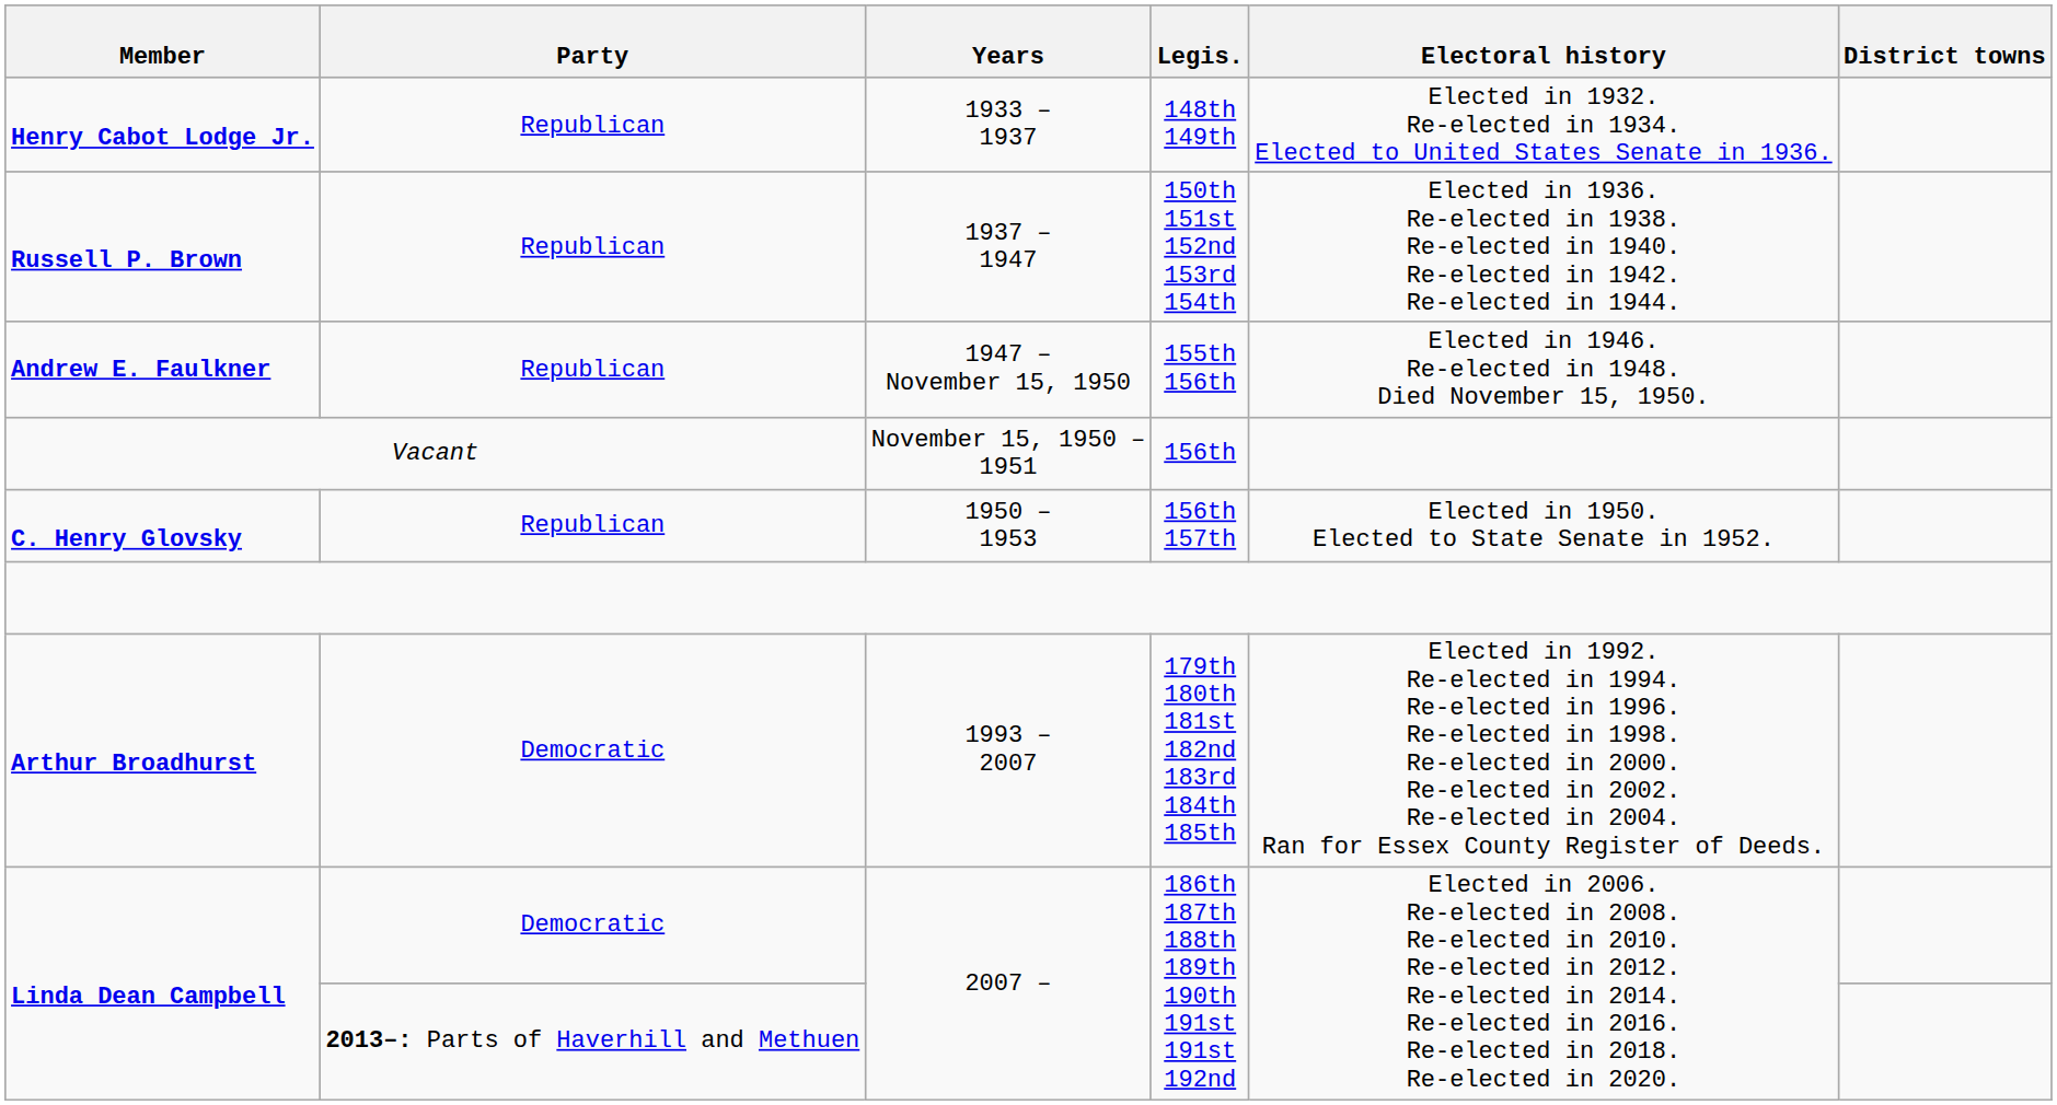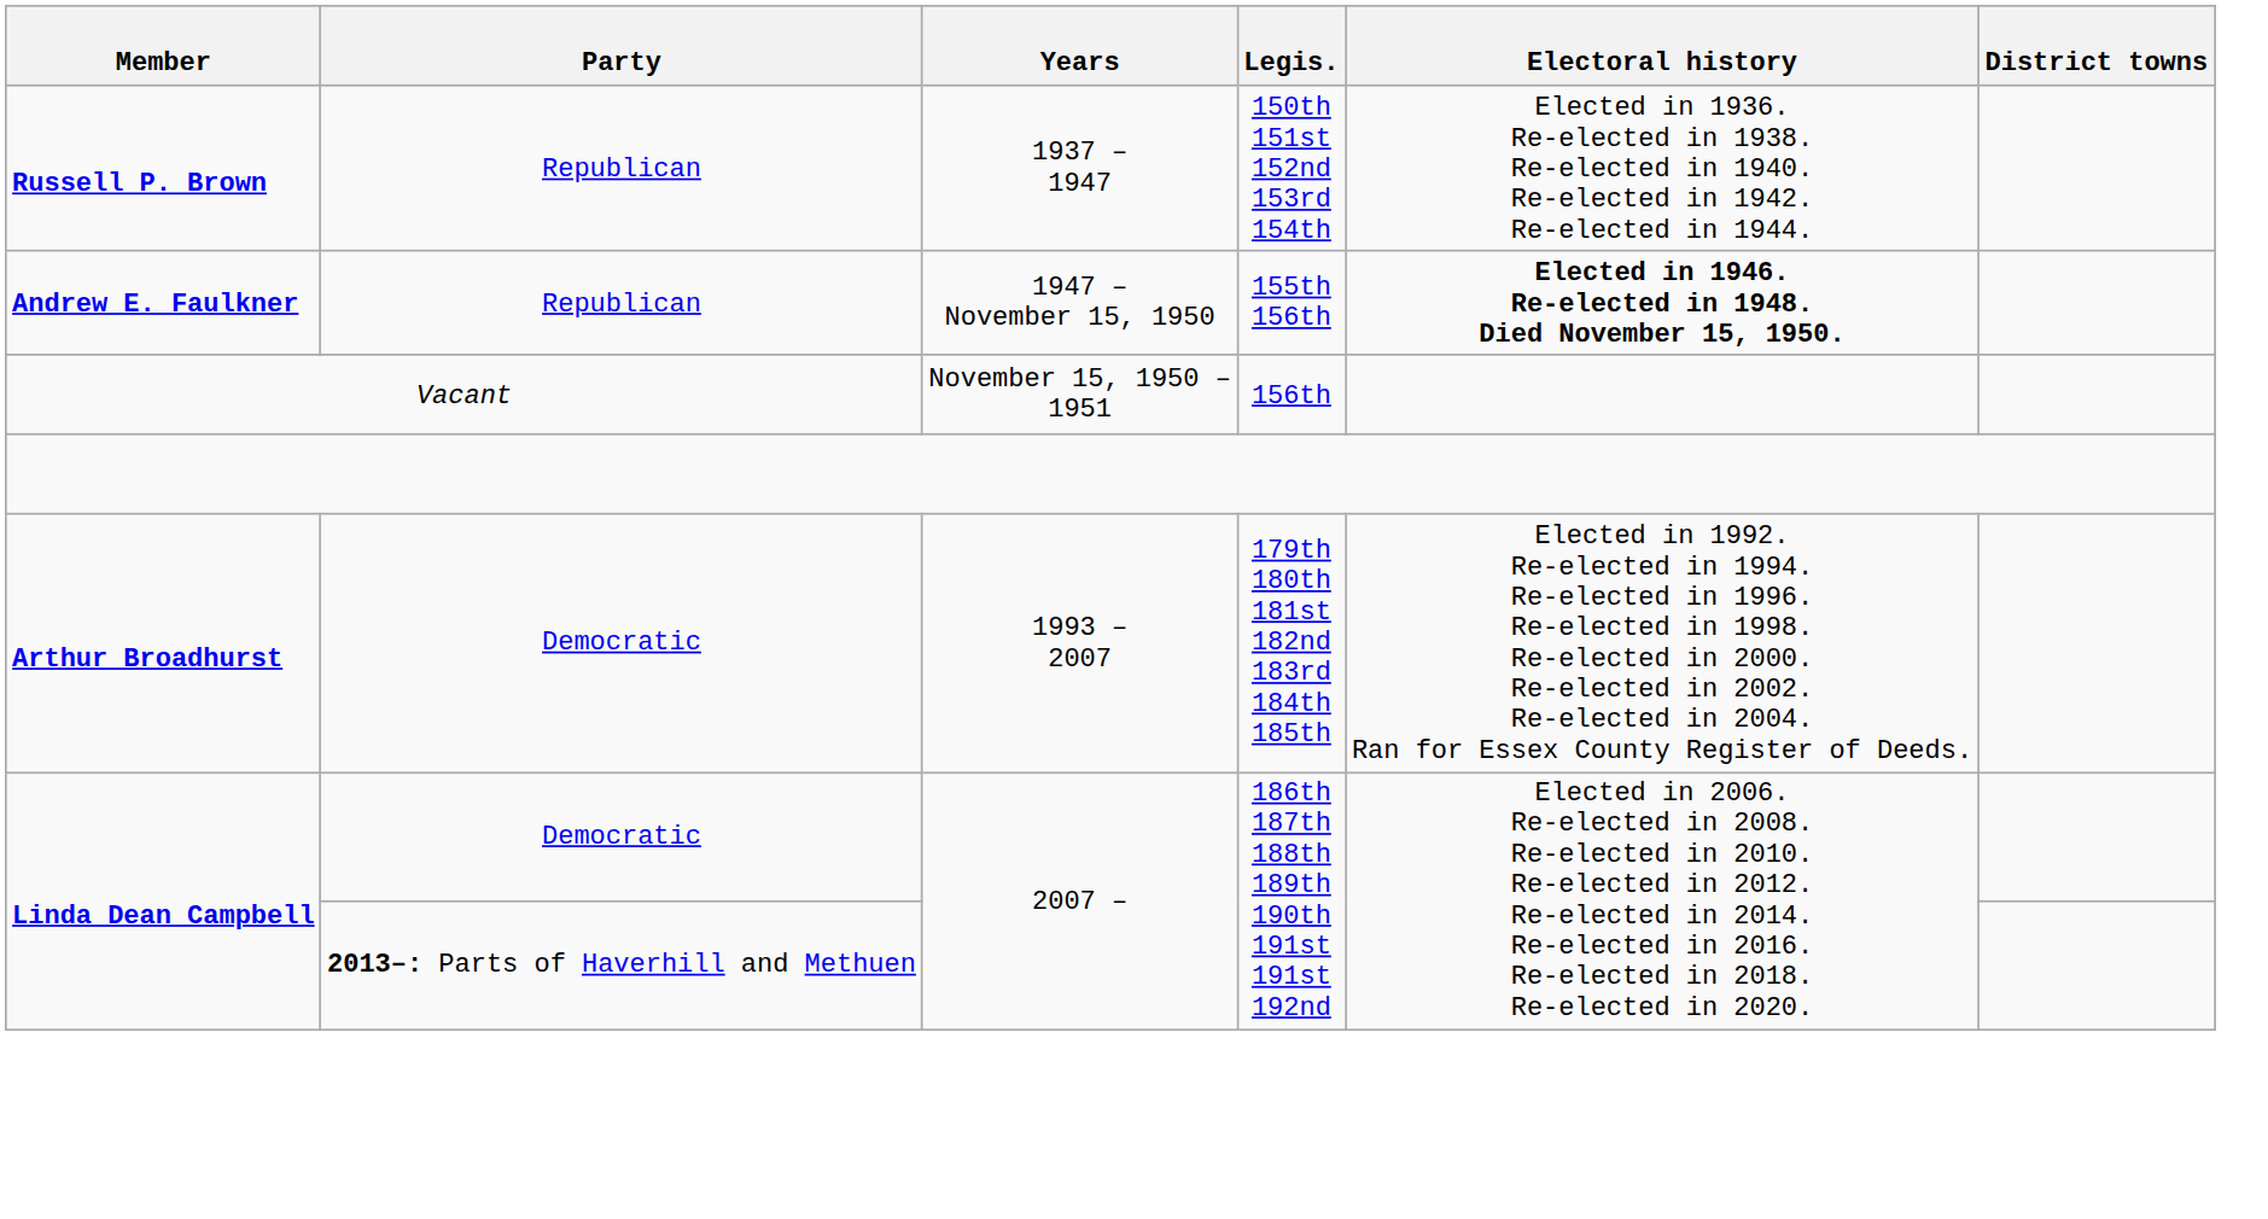 <table class=wikitable style="text-align:center">
 <tr style="height:3em" valign=bottom>
 <th>Member</th>
 <th>Party</th>
 <th>Years</th>
 <th>Legis.</th>
 <th>Electoral history</th>
 <th>District towns</th>
-</tr>
-<tr style="height:3em">
-<td align=left><br><strong><a href='#'>Henry Cabot Lodge Jr.</a></strong></td>
-<td><a href='#'>Republican</a></td>
-<td nowrap>1933 –<br>1937</td>
-<td><a href='#'>148th</a><br><a href='#'>149th</a></td>
-<td>Elected in 1932.<br>Re-elected in 1934.<br><a href='#'>Elected to United States Senate in 1936.</a></td>
-<td></td>
 </tr>
 <tr style="height:3em">
 <td align=left><br><strong><a href='#'>Russell P. Brown</a></strong></td>
 <td><a href='#'>Republican</a></td>
 <td nowrap>1937 –<br>1947</td>
 <td><a href='#'>150th</a><br><a href='#'>151st</a><br><a href='#'>152nd</a><br><a href='#'>153rd</a><br><a href='#'>154th</a></td>
 <td>Elected in 1936.<br>Re-elected in 1938.<br>Re-elected in 1940.<br>Re-elected in 1942.<br>Re-elected in 1944.</td>
 <td></td>
 </tr>
 <tr style="height:3em">
 <td align=left><strong><a href='#'>Andrew E. Faulkner</a></strong></td>
 <td><a href='#'>Republican</a></td>
 <td nowrap>1947 –<br>November 15, 1950</td>
 <td><a href='#'>155th</a><br><a href='#'>156th</a></td>
-<td>Elected in 1946.<br>Re-elected in 1948.<br>Died November 15, 1950.</td>
+<td><strong>Elected in 1946.<br>Re-elected in 1948.<br>Died November 15, 1950.</strong></td>
 <td></td>
 </tr>
 <tr style="height:3em">
 <td nowrap colspan=2><em>Vacant</em></td>
 <td nowrap>November 15, 1950 –<br>1951</td>
 <td><a href='#'>156th</a></td>
-<td></td>
-</tr>
-<tr style="height:3em">
-<td align=left><br><strong><a href='#'>C. Henry Glovsky</a></strong></td>
-<td><a href='#'>Republican</a></td>
-<td nowrap>1950 –<br>1953</td>
-<td><a href='#'>156th</a><br><a href='#'>157th</a></td>
-<td>Elected in 1950.<br>Elected to State Senate in 1952.</td>
 <td></td>
 </tr>
 <tr style="height:3em">
 <td nowrap colspan=6></td>
 </tr>
 <tr style="height:3em">
 <td align=left><br><strong><a href='#'>Arthur Broadhurst</a></strong></td>
 <td><a href='#'>Democratic</a></td>
 <td nowrap>1993 –<br>2007</td>
 <td><a href='#'>179th</a><br><a href='#'>180th</a><br><a href='#'>181st</a><br><a href='#'>182nd</a><br><a href='#'>183rd</a><br><a href='#'>184th</a><br><a href='#'>185th</a></td>
 <td>Elected in 1992.<br>Re-elected in 1994.<br>Re-elected in 1996.<br>Re-elected in 1998.<br>Re-elected in 2000.<br>Re-elected in 2002.<br>Re-elected in 2004.<br>Ran for Essex County Register of Deeds.</td>
 <td></td>
 </tr>
 <tr style="height:3em">
 <td align=left rowspan=2><br><strong><a href='#'>Linda Dean Campbell</a></strong></td>
 <td><a href='#'>Democratic</a></td>
 <td nowrap rowspan=2>2007 –<br></td>
 <td rowspan=2><a href='#'>186th</a><br><a href='#'>187th</a><br><a href='#'>188th</a><br><a href='#'>189th</a><br><a href='#'>190th</a><br><a href='#'>191st</a><br><a href='#'>191st</a><br><a href='#'>192nd</a></td>
 <td rowspan=2>Elected in 2006.<br>Re-elected in 2008.<br>Re-elected in 2010.<br>Re-elected in 2012.<br>Re-elected in 2014.<br>Re-elected in 2016.<br>Re-elected in 2018.<br>Re-elected in 2020.</td>
 <td></td>
 </tr>
 <tr style="height:3em">
 <td><strong>2013–:</strong> Parts of <a href='#'>Haverhill</a> and <a href='#'>Methuen</a></td>
 </tr>
 </table>
